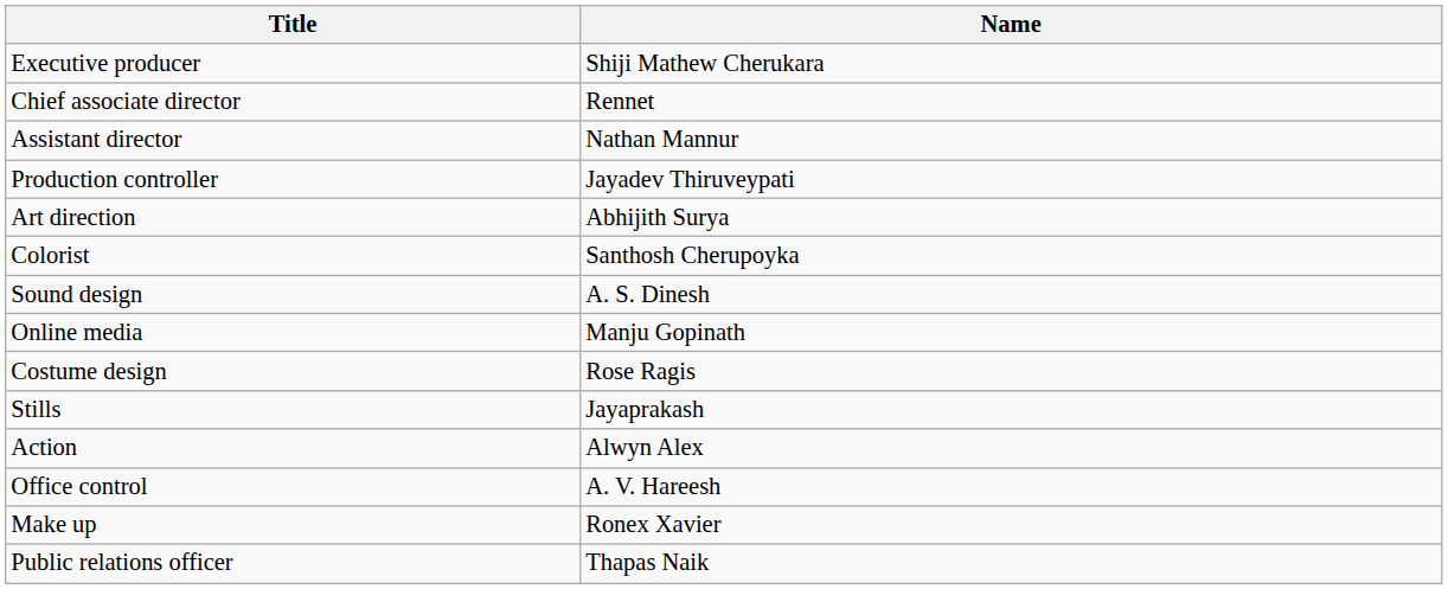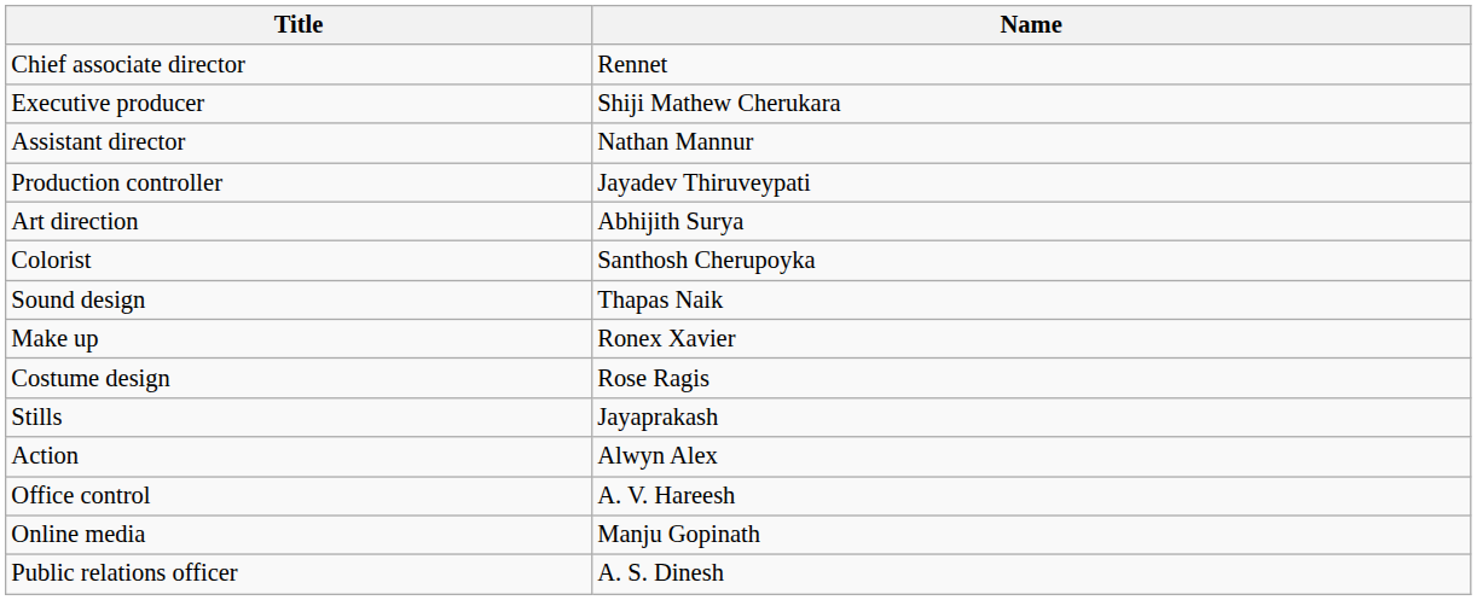 <table class="wikitable plainrowheaders sortable" style="width:75%">
 <tr>
 <th scope="col" style="width:40%">Title</th>
 <th scope="col" style="width:60%">Name</th>
 </tr>
 <tr>
+<td>Chief associate director</td>
+<td>Rennet</td>
+</tr>
+<tr>
 <td>Executive producer</td>
 <td>Shiji Mathew Cherukara</td>
-</tr>
-<tr>
-<td>Chief associate director</td>
-<td>Rennet</td>
 </tr>
 <tr>
 <td>Assistant director</td>
 <td>Nathan Mannur</td>
 </tr>
 <tr>
 <td>Production controller</td>
 <td>Jayadev Thiruveypati</td>
 </tr>
 <tr>
 <td>Art direction</td>
 <td>Abhijith Surya</td>
 </tr>
 <tr>
 <td>Colorist</td>
 <td>Santhosh Cherupoyka</td>
 </tr>
 <tr>
 <td>Sound design</td>
-<td>A. S. Dinesh</td>
+<td>Thapas Naik</td>
 </tr>
 <tr>
-<td>Online media</td>
-<td>Manju Gopinath</td>
+<td>Make up</td>
+<td>Ronex Xavier</td>
 </tr>
 <tr>
 <td>Costume design</td>
 <td>Rose Ragis</td>
 </tr>
 <tr>
 <td>Stills</td>
 <td>Jayaprakash</td>
 </tr>
 <tr>
 <td>Action</td>
 <td>Alwyn Alex</td>
 </tr>
 <tr>
 <td>Office control</td>
 <td>A. V. Hareesh</td>
 </tr>
 <tr>
-<td>Make up</td>
-<td>Ronex Xavier</td>
+<td>Online media</td>
+<td>Manju Gopinath</td>
 </tr>
 <tr>
 <td>Public relations officer</td>
-<td>Thapas Naik</td>
+<td>A. S. Dinesh</td>
 </tr>
 </table>
